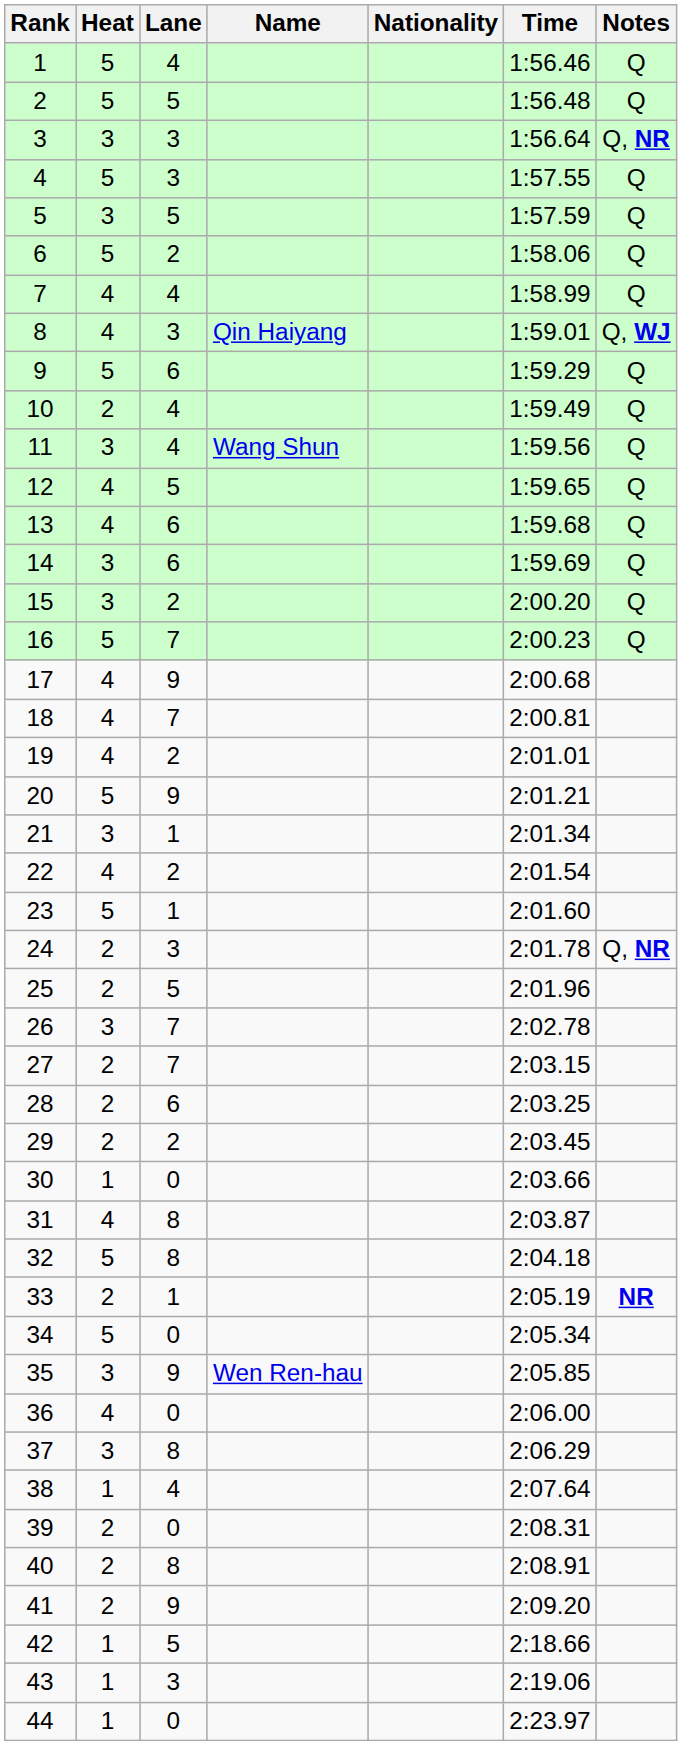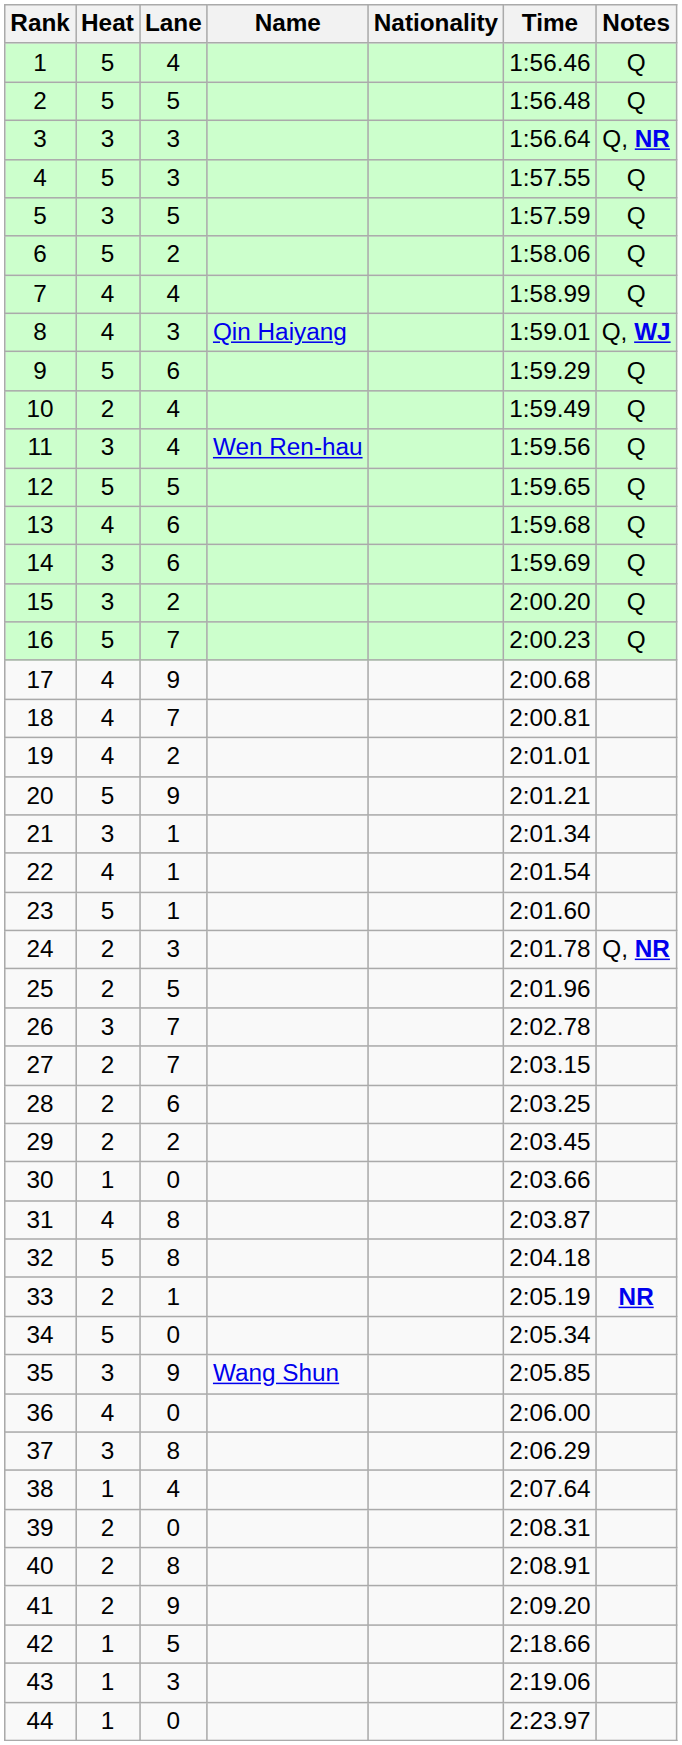 <table class="wikitable sortable" style="text-align:center">
 <tr>
 <th>Rank</th>
 <th>Heat</th>
 <th>Lane</th>
 <th>Name</th>
 <th>Nationality</th>
 <th>Time</th>
 <th>Notes</th>
 </tr>
 <tr bgcolor=ccffcc>
 <td>1</td>
 <td>5</td>
 <td>4</td>
 <td align=left></td>
 <td align=left></td>
 <td>1:56.46</td>
 <td>Q</td>
 </tr>
 <tr bgcolor=ccffcc>
 <td>2</td>
 <td>5</td>
 <td>5</td>
 <td align=left></td>
 <td align=left></td>
 <td>1:56.48</td>
 <td>Q</td>
 </tr>
 <tr bgcolor=ccffcc>
 <td>3</td>
 <td>3</td>
 <td>3</td>
 <td align=left></td>
 <td align=left></td>
 <td>1:56.64</td>
 <td>Q, <strong><a href='#'>NR</a></strong></td>
 </tr>
 <tr bgcolor=ccffcc>
 <td>4</td>
 <td>5</td>
 <td>3</td>
 <td align=left></td>
 <td align=left></td>
 <td>1:57.55</td>
 <td>Q</td>
 </tr>
 <tr bgcolor=ccffcc>
 <td>5</td>
 <td>3</td>
 <td>5</td>
 <td align=left></td>
 <td align=left></td>
 <td>1:57.59</td>
 <td>Q</td>
 </tr>
 <tr bgcolor=ccffcc>
 <td>6</td>
 <td>5</td>
 <td>2</td>
 <td align=left></td>
 <td align=left></td>
 <td>1:58.06</td>
 <td>Q</td>
 </tr>
 <tr bgcolor=ccffcc>
 <td>7</td>
 <td>4</td>
 <td>4</td>
 <td align=left></td>
 <td align=left></td>
 <td>1:58.99</td>
 <td>Q</td>
 </tr>
 <tr bgcolor=ccffcc>
 <td>8</td>
 <td>4</td>
 <td>3</td>
 <td align=left><a href='#'>Qin Haiyang</a></td>
 <td align=left></td>
 <td>1:59.01</td>
 <td>Q, <strong><a href='#'>WJ</a></strong></td>
 </tr>
 <tr bgcolor=ccffcc>
 <td>9</td>
 <td>5</td>
 <td>6</td>
 <td align=left></td>
 <td align=left></td>
 <td>1:59.29</td>
 <td>Q</td>
 </tr>
 <tr bgcolor=ccffcc>
 <td>10</td>
 <td>2</td>
 <td>4</td>
 <td align=left></td>
 <td align=left></td>
 <td>1:59.49</td>
 <td>Q</td>
 </tr>
 <tr bgcolor=ccffcc>
 <td>11</td>
 <td>3</td>
 <td>4</td>
-<td align=left><a href='#'>Wang Shun</a></td>
+<td align=left><a href='#'>Wen Ren-hau</a></td>
 <td align=left></td>
 <td>1:59.56</td>
 <td>Q</td>
 </tr>
 <tr bgcolor=ccffcc>
 <td>12</td>
-<td>4</td>
+<td>5</td>
 <td>5</td>
 <td align=left></td>
 <td align=left></td>
 <td>1:59.65</td>
 <td>Q</td>
 </tr>
 <tr bgcolor=ccffcc>
 <td>13</td>
 <td>4</td>
 <td>6</td>
 <td align=left></td>
 <td align=left></td>
 <td>1:59.68</td>
 <td>Q</td>
 </tr>
 <tr bgcolor=ccffcc>
 <td>14</td>
 <td>3</td>
 <td>6</td>
 <td align=left></td>
 <td align=left></td>
 <td>1:59.69</td>
 <td>Q</td>
 </tr>
 <tr bgcolor=ccffcc>
 <td>15</td>
 <td>3</td>
 <td>2</td>
 <td align=left></td>
 <td align=left></td>
 <td>2:00.20</td>
 <td>Q</td>
 </tr>
 <tr bgcolor=ccffcc>
 <td>16</td>
 <td>5</td>
 <td>7</td>
 <td align=left></td>
 <td align=left></td>
 <td>2:00.23</td>
 <td>Q</td>
 </tr>
 <tr>
 <td>17</td>
 <td>4</td>
 <td>9</td>
 <td align=left></td>
 <td align=left></td>
 <td>2:00.68</td>
 <td></td>
 </tr>
 <tr>
 <td>18</td>
 <td>4</td>
 <td>7</td>
 <td align=left></td>
 <td align=left></td>
 <td>2:00.81</td>
 <td></td>
 </tr>
 <tr>
 <td>19</td>
 <td>4</td>
 <td>2</td>
 <td align=left></td>
 <td align=left></td>
 <td>2:01.01</td>
 <td></td>
 </tr>
 <tr>
 <td>20</td>
 <td>5</td>
 <td>9</td>
 <td align=left></td>
 <td align=left></td>
 <td>2:01.21</td>
 <td></td>
 </tr>
 <tr>
 <td>21</td>
 <td>3</td>
 <td>1</td>
 <td align=left></td>
 <td align=left></td>
 <td>2:01.34</td>
 <td></td>
 </tr>
 <tr>
 <td>22</td>
 <td>4</td>
-<td>2</td>
+<td>1</td>
 <td align=left></td>
 <td align=left></td>
 <td>2:01.54</td>
 <td></td>
 </tr>
 <tr>
 <td>23</td>
 <td>5</td>
 <td>1</td>
 <td align=left></td>
 <td align=left></td>
 <td>2:01.60</td>
 <td></td>
 </tr>
 <tr>
 <td>24</td>
 <td>2</td>
 <td>3</td>
 <td align=left></td>
 <td align=left></td>
 <td>2:01.78</td>
 <td>Q, <strong><a href='#'>NR</a></strong></td>
 </tr>
 <tr>
 <td>25</td>
 <td>2</td>
 <td>5</td>
 <td align=left></td>
 <td align=left></td>
 <td>2:01.96</td>
 <td></td>
 </tr>
 <tr>
 <td>26</td>
 <td>3</td>
 <td>7</td>
 <td align=left></td>
 <td align=left></td>
 <td>2:02.78</td>
 <td></td>
 </tr>
 <tr>
 <td>27</td>
 <td>2</td>
 <td>7</td>
 <td align=left></td>
 <td align=left></td>
 <td>2:03.15</td>
 <td></td>
 </tr>
 <tr>
 <td>28</td>
 <td>2</td>
 <td>6</td>
 <td align=left></td>
 <td align=left></td>
 <td>2:03.25</td>
 <td></td>
 </tr>
 <tr>
 <td>29</td>
 <td>2</td>
 <td>2</td>
 <td align=left></td>
 <td align=left></td>
 <td>2:03.45</td>
 <td></td>
 </tr>
 <tr>
 <td>30</td>
 <td>1</td>
 <td>0</td>
 <td align=left></td>
 <td align=left></td>
 <td>2:03.66</td>
 <td></td>
 </tr>
 <tr>
 <td>31</td>
 <td>4</td>
 <td>8</td>
 <td align=left></td>
 <td align=left></td>
 <td>2:03.87</td>
 <td></td>
 </tr>
 <tr>
 <td>32</td>
 <td>5</td>
 <td>8</td>
 <td align=left></td>
 <td align=left></td>
 <td>2:04.18</td>
 <td></td>
 </tr>
 <tr>
 <td>33</td>
 <td>2</td>
 <td>1</td>
 <td align=left></td>
 <td align=left></td>
 <td>2:05.19</td>
 <td><strong><a href='#'>NR</a></strong></td>
 </tr>
 <tr>
 <td>34</td>
 <td>5</td>
 <td>0</td>
 <td align=left></td>
 <td align=left></td>
 <td>2:05.34</td>
 <td></td>
 </tr>
 <tr>
 <td>35</td>
 <td>3</td>
 <td>9</td>
-<td align=left><a href='#'>Wen Ren-hau</a></td>
+<td align=left><a href='#'>Wang Shun</a></td>
 <td align=left></td>
 <td>2:05.85</td>
 <td></td>
 </tr>
 <tr>
 <td>36</td>
 <td>4</td>
 <td>0</td>
 <td align=left></td>
 <td align=left></td>
 <td>2:06.00</td>
 <td></td>
 </tr>
 <tr>
 <td>37</td>
 <td>3</td>
 <td>8</td>
 <td align=left></td>
 <td align=left></td>
 <td>2:06.29</td>
 <td></td>
 </tr>
 <tr>
 <td>38</td>
 <td>1</td>
 <td>4</td>
 <td align=left></td>
 <td align=left></td>
 <td>2:07.64</td>
 <td></td>
 </tr>
 <tr>
 <td>39</td>
 <td>2</td>
 <td>0</td>
 <td align=left></td>
 <td align=left></td>
 <td>2:08.31</td>
 <td></td>
 </tr>
 <tr>
 <td>40</td>
 <td>2</td>
 <td>8</td>
 <td align=left></td>
 <td align=left></td>
 <td>2:08.91</td>
 <td></td>
 </tr>
 <tr>
 <td>41</td>
 <td>2</td>
 <td>9</td>
 <td align=left></td>
 <td align=left></td>
 <td>2:09.20</td>
 <td></td>
 </tr>
 <tr>
 <td>42</td>
 <td>1</td>
 <td>5</td>
 <td align=left></td>
 <td align=left></td>
 <td>2:18.66</td>
 <td></td>
 </tr>
 <tr>
 <td>43</td>
 <td>1</td>
 <td>3</td>
 <td align=left></td>
 <td align=left></td>
 <td>2:19.06</td>
 <td></td>
 </tr>
 <tr>
 <td>44</td>
 <td>1</td>
 <td>0</td>
 <td align=left></td>
 <td align=left></td>
 <td>2:23.97</td>
 <td></td>
 </tr>
 <tr>
 </tr>
 </table>
